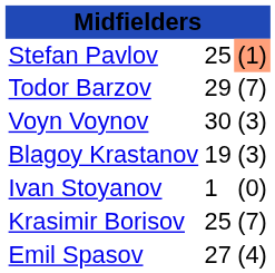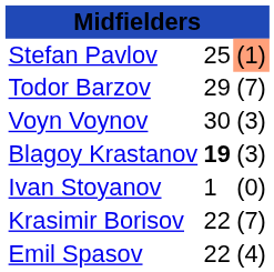 <table class="toccolours" border="0" cellpadding="2" cellspacing="0" align="left" style="margin:0.5em;">
 <tr>
 <th colspan="4" align="center" bgcolor="#2049B7"><span>Midfielders</span></th>
 </tr>
 <tr>
 <td> <a href='#'>Stefan Pavlov</a></td>
 <td>25</td>
 <td style="background: lightsalmon;">(1)</td>
 </tr>
 <tr>
 <td> <a href='#'>Todor Barzov</a></td>
 <td>29</td>
 <td>(7)</td>
 </tr>
 <tr>
 <td> <a href='#'>Voyn Voynov</a></td>
 <td>30</td>
 <td>(3)</td>
 </tr>
 <tr>
 <td> <a href='#'>Blagoy Krastanov</a></td>
-<td>19</td>
+<td><strong>19</strong></td>
 <td>(3)</td>
 </tr>
 <tr>
 <td> <a href='#'>Ivan Stoyanov</a></td>
 <td>1</td>
 <td>(0)</td>
 </tr>
 <tr>
 <td> <a href='#'>Krasimir Borisov</a></td>
-<td>25</td>
+<td>22</td>
 <td>(7)</td>
 </tr>
 <tr>
 <td> <a href='#'>Emil Spasov</a></td>
-<td>27</td>
+<td>22</td>
 <td>(4)</td>
 </tr>
 <tr>
 </tr>
 </table>
